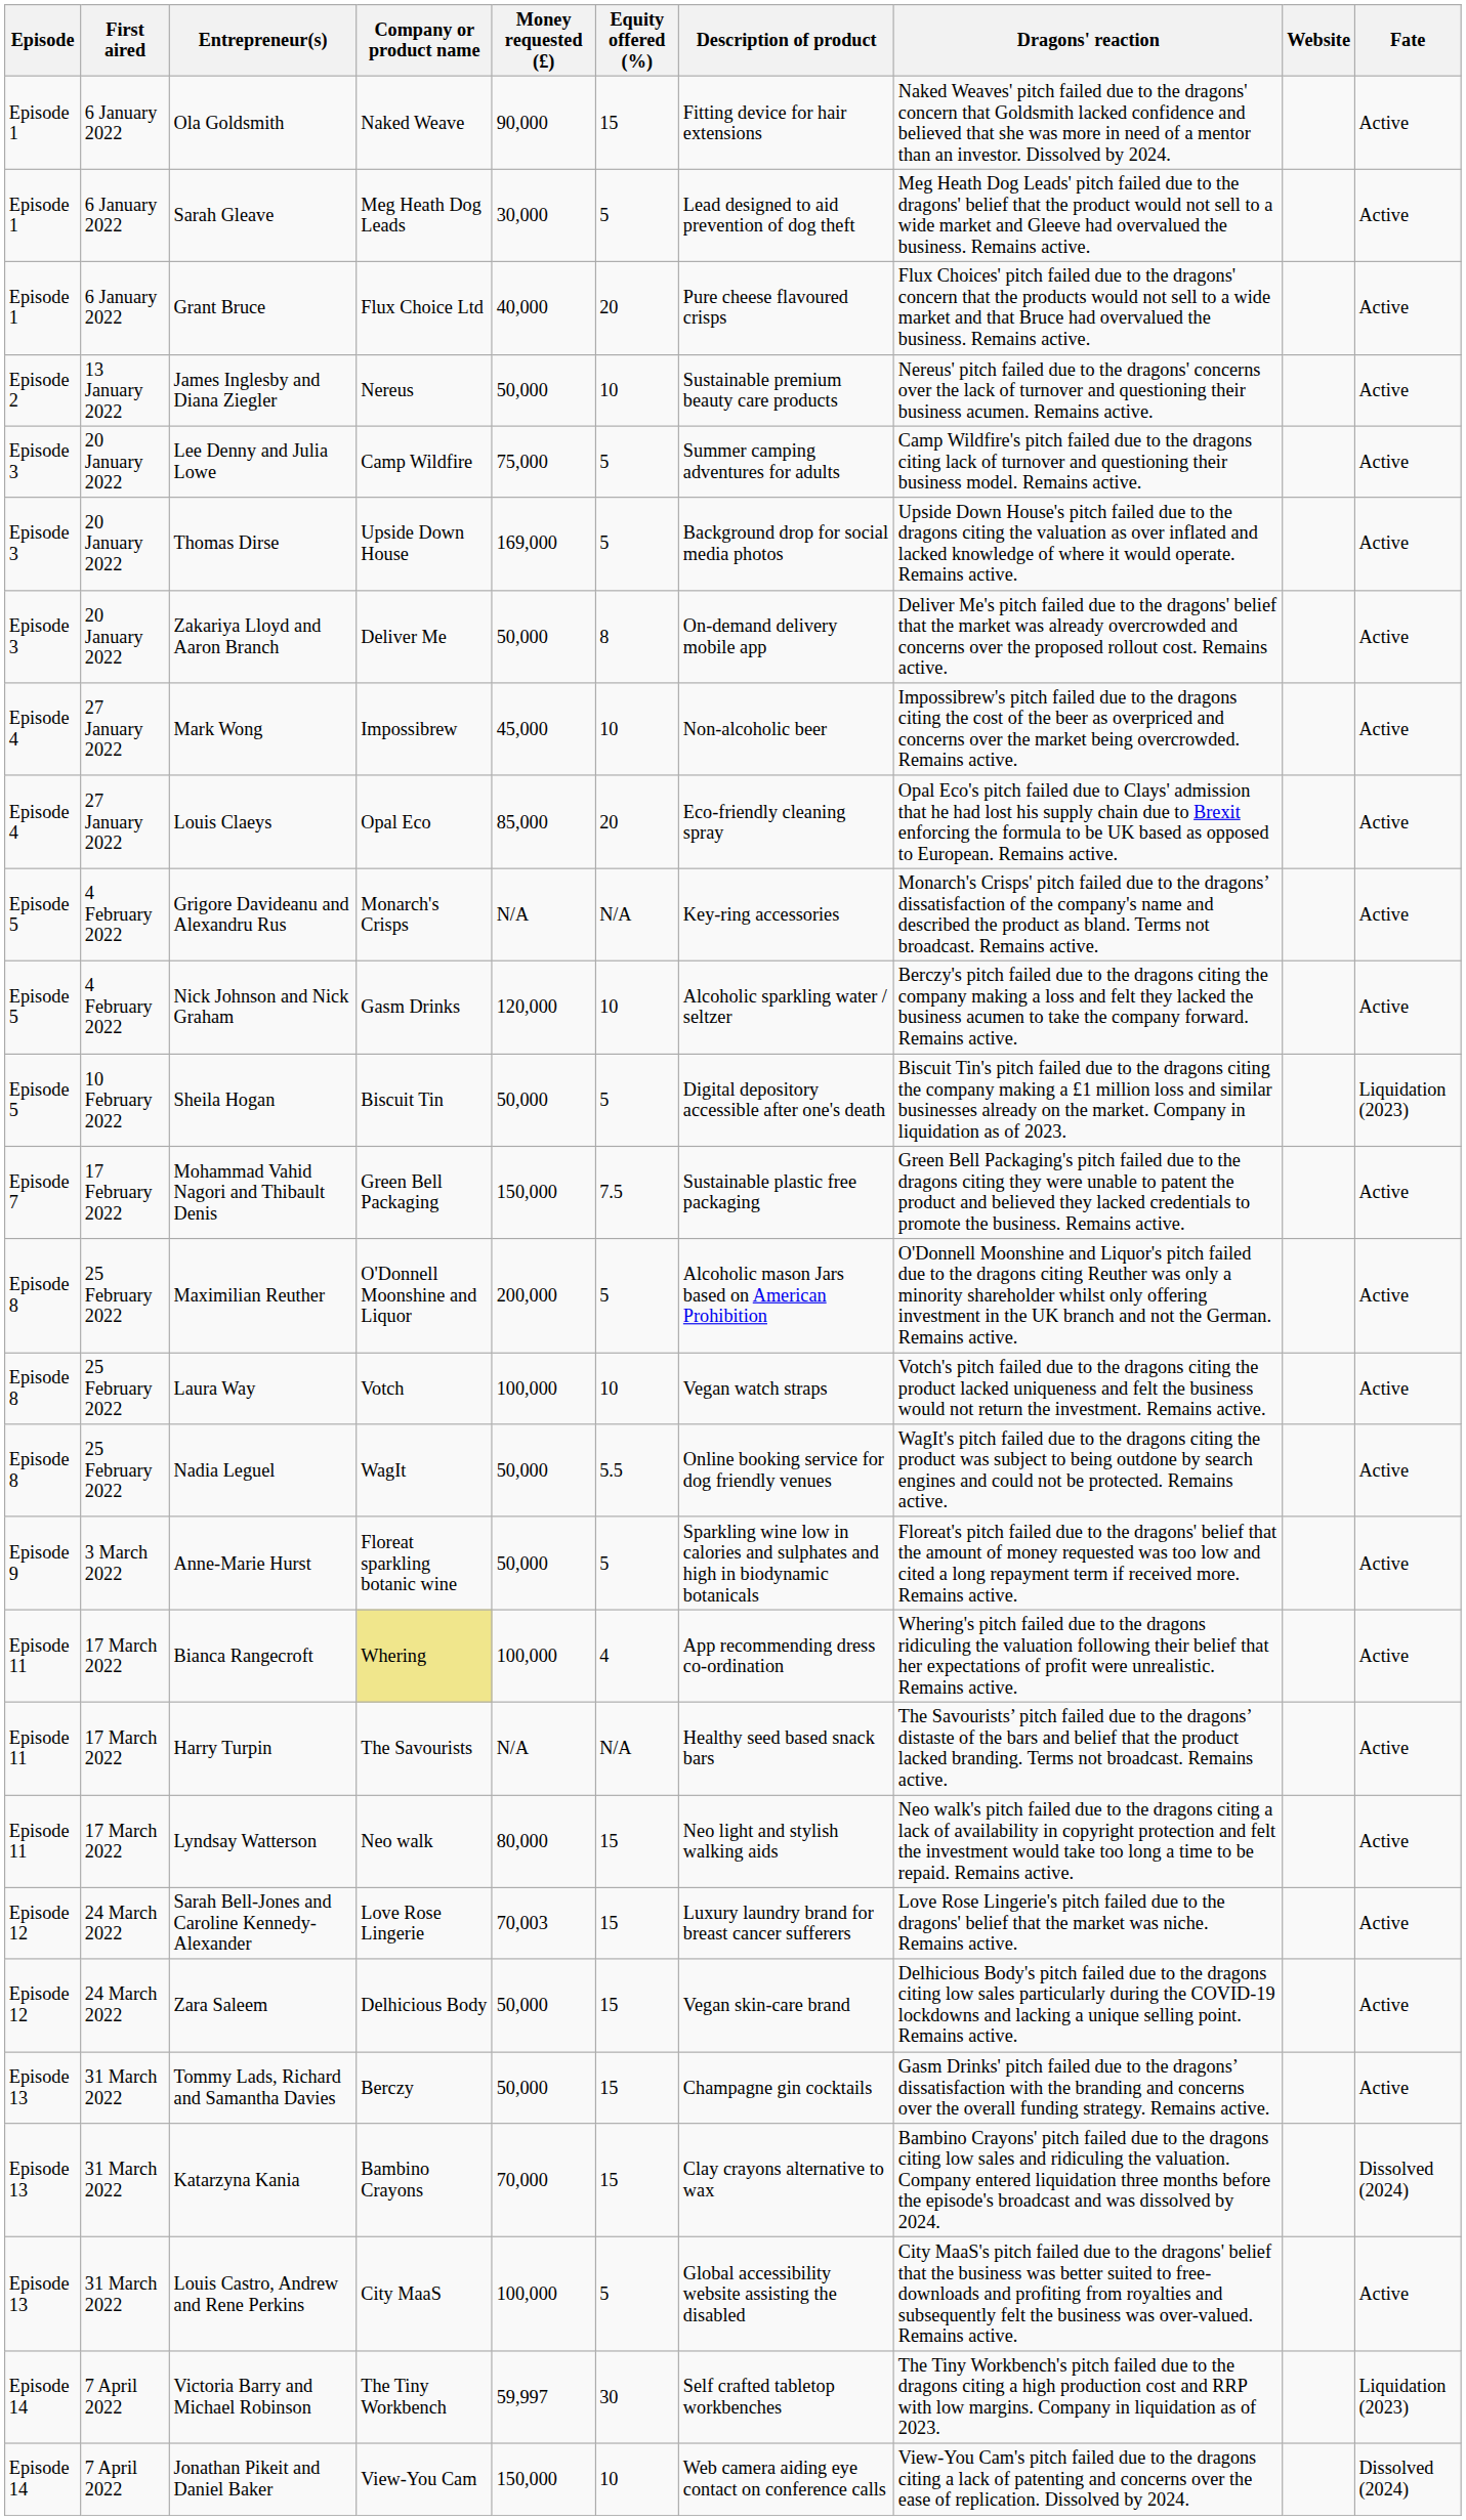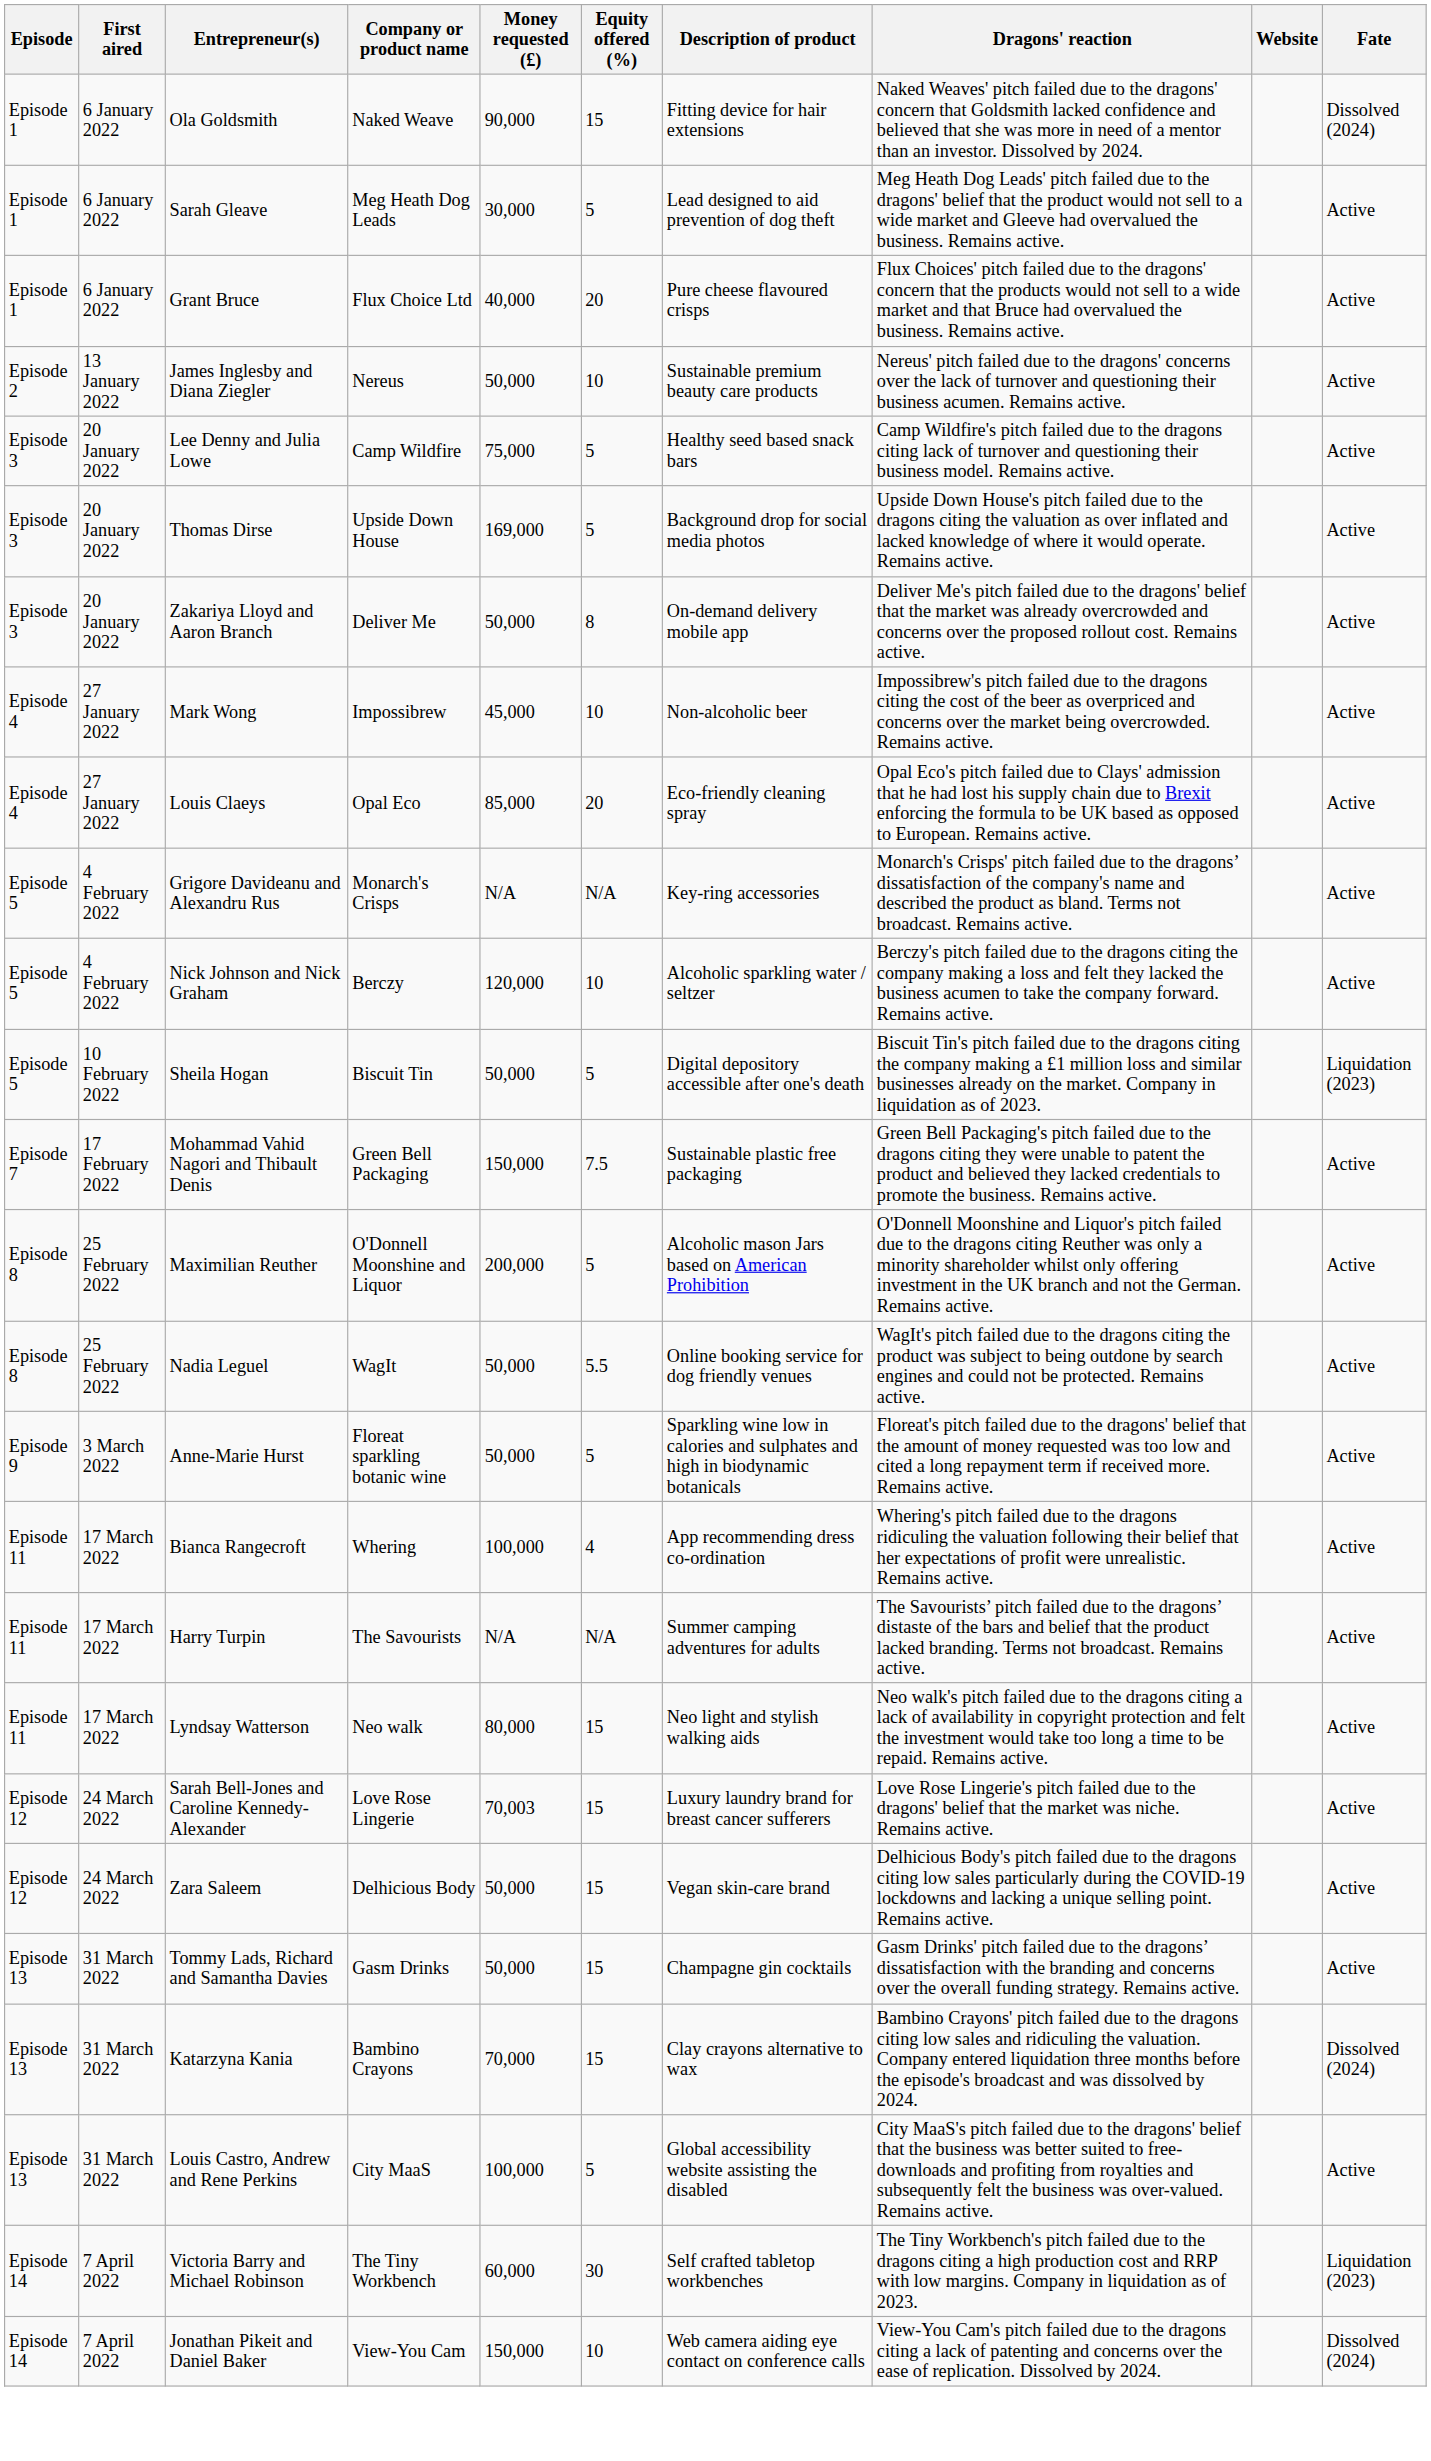 <table class="wikitable sortable">
 <tr>
 <th>Episode</th>
 <th>First aired</th>
 <th>Entrepreneur(s)</th>
 <th>Company or product name</th>
 <th>Money requested (£)</th>
 <th>Equity offered (%)</th>
 <th>Description of product</th>
 <th>Dragons' reaction</th>
 <th>Website</th>
 <th>Fate</th>
 </tr>
 <tr>
 <td>Episode 1</td>
 <td>6 January 2022</td>
 <td>Ola Goldsmith</td>
 <td>Naked Weave</td>
 <td>90,000</td>
 <td>15</td>
 <td>Fitting device for hair extensions</td>
 <td>Naked Weaves' pitch failed due to the dragons' concern that Goldsmith lacked confidence and believed that she was more in need of a mentor than an investor. Dissolved by 2024.</td>
 <td></td>
-<td>Active </td>
+<td>Dissolved (2024) </td>
 </tr>
 <tr>
 <td>Episode 1</td>
 <td>6 January 2022</td>
 <td>Sarah Gleave</td>
 <td>Meg Heath Dog Leads</td>
 <td>30,000</td>
 <td>5</td>
 <td>Lead designed to aid prevention of dog theft</td>
 <td>Meg Heath Dog Leads' pitch failed due to the dragons' belief that the product would not sell to a wide market and Gleeve had overvalued the business. Remains active.</td>
 <td></td>
 <td>Active </td>
 </tr>
 <tr>
 <td>Episode 1</td>
 <td>6 January 2022</td>
 <td>Grant Bruce</td>
 <td>Flux Choice Ltd</td>
 <td>40,000</td>
 <td>20</td>
 <td>Pure cheese flavoured crisps</td>
 <td>Flux Choices' pitch failed due to the dragons' concern that the products would not sell to a wide market and that Bruce had overvalued the business. Remains active.</td>
 <td></td>
 <td>Active </td>
 </tr>
 <tr>
 <td>Episode 2</td>
 <td>13 January 2022</td>
 <td>James Inglesby and Diana Ziegler</td>
 <td>Nereus</td>
 <td>50,000</td>
 <td>10</td>
 <td>Sustainable premium beauty care products</td>
 <td>Nereus' pitch failed due to the dragons' concerns over the lack of turnover and questioning their business acumen. Remains active.</td>
 <td></td>
 <td>Active </td>
 </tr>
 <tr>
 <td>Episode 3</td>
 <td>20 January 2022</td>
 <td>Lee Denny and Julia Lowe</td>
 <td>Camp Wildfire</td>
 <td>75,000</td>
 <td>5</td>
-<td>Summer camping adventures for adults</td>
+<td>Healthy seed based snack bars</td>
 <td>Camp Wildfire's pitch failed due to the dragons citing lack of turnover and questioning their business model. Remains active.</td>
 <td></td>
 <td>Active </td>
 </tr>
 <tr>
 <td>Episode 3</td>
 <td>20 January 2022</td>
 <td>Thomas Dirse</td>
 <td>Upside Down House</td>
 <td>169,000</td>
 <td>5</td>
 <td>Background drop for social media photos</td>
 <td>Upside Down House's pitch failed due to the dragons citing the valuation as over inflated and lacked knowledge of where it would operate. Remains active.</td>
 <td></td>
 <td>Active </td>
 </tr>
 <tr>
 <td>Episode 3</td>
 <td>20 January 2022</td>
 <td>Zakariya Lloyd and Aaron Branch</td>
 <td>Deliver Me</td>
 <td>50,000</td>
 <td>8</td>
 <td>On-demand delivery mobile app</td>
 <td>Deliver Me's pitch failed due to the dragons' belief that the market was already overcrowded and concerns over the proposed rollout cost. Remains active.</td>
 <td></td>
 <td>Active </td>
 </tr>
 <tr>
 <td>Episode 4</td>
 <td>27 January 2022</td>
 <td>Mark Wong</td>
 <td>Impossibrew</td>
 <td>45,000</td>
 <td>10</td>
 <td>Non-alcoholic beer</td>
 <td>Impossibrew's pitch failed due to the dragons citing the cost of the beer as overpriced and concerns over the market being overcrowded. Remains active.</td>
 <td></td>
 <td>Active </td>
 </tr>
 <tr>
 <td>Episode 4</td>
 <td>27 January 2022</td>
 <td>Louis Claeys</td>
 <td>Opal Eco</td>
 <td>85,000</td>
 <td>20</td>
 <td>Eco-friendly cleaning spray</td>
 <td>Opal Eco's pitch failed due to Clays' admission that he had lost his supply chain due to <a href='#'>Brexit</a> enforcing the formula to be UK based as opposed to European. Remains active.</td>
 <td></td>
 <td>Active </td>
 </tr>
 <tr>
 <td>Episode 5</td>
 <td>4 February 2022</td>
 <td>Grigore Davideanu and Alexandru Rus</td>
 <td>Monarch's Crisps</td>
 <td>N/A</td>
 <td>N/A</td>
 <td>Key-ring accessories</td>
 <td>Monarch's Crisps' pitch failed due to the dragons’ dissatisfaction of the company's name and described the product as bland. Terms not broadcast. Remains active.</td>
 <td></td>
 <td>Active </td>
 </tr>
 <tr>
 <td>Episode 5</td>
 <td>4 February 2022</td>
 <td>Nick Johnson and Nick Graham</td>
-<td>Gasm Drinks</td>
+<td>Berczy</td>
 <td>120,000</td>
 <td>10</td>
 <td>Alcoholic sparkling water / seltzer</td>
 <td>Berczy's pitch failed due to the dragons citing the company making a loss and felt they lacked the business acumen to take the company forward. Remains active.</td>
 <td></td>
 <td>Active </td>
 </tr>
 <tr>
 <td>Episode 5</td>
 <td>10 February 2022</td>
 <td>Sheila Hogan</td>
 <td>Biscuit Tin</td>
 <td>50,000</td>
 <td>5</td>
 <td>Digital depository accessible after one's death</td>
 <td>Biscuit Tin's pitch failed due to the dragons citing the company making a £1 million loss and similar businesses already on the market. Company in liquidation as of 2023.</td>
 <td></td>
 <td>Liquidation (2023) </td>
 </tr>
 <tr>
 <td>Episode 7</td>
 <td>17 February 2022</td>
 <td>Mohammad Vahid Nagori and Thibault Denis</td>
 <td>Green Bell Packaging</td>
 <td>150,000</td>
 <td>7.5</td>
 <td>Sustainable plastic free packaging</td>
 <td>Green Bell Packaging's pitch failed due to the dragons citing they were unable to patent the product and believed they lacked credentials to promote the business. Remains active.</td>
 <td></td>
 <td>Active </td>
 </tr>
 <tr>
 <td>Episode 8</td>
 <td>25 February 2022</td>
 <td>Maximilian Reuther</td>
 <td>O'Donnell Moonshine and Liquor</td>
 <td>200,000</td>
 <td>5</td>
 <td>Alcoholic mason Jars based on <a href='#'>American Prohibition</a></td>
 <td>O'Donnell Moonshine and Liquor's pitch failed due to the dragons citing Reuther was only a minority shareholder whilst only offering investment in the UK branch and not the German. Remains active.</td>
 <td></td>
 <td>Active </td>
 </tr>
 <tr>
 <td>Episode 8</td>
 <td>25 February 2022</td>
-<td>Laura Way</td>
-<td>Votch</td>
-<td>100,000</td>
-<td>10</td>
-<td>Vegan watch straps</td>
-<td>Votch's pitch failed due to the dragons citing the product lacked uniqueness and felt the business would not return the investment. Remains active.</td>
-<td></td>
-<td>Active </td>
-</tr>
-<tr>
-<td>Episode 8</td>
-<td>25 February 2022</td>
 <td>Nadia Leguel</td>
 <td>WagIt</td>
 <td>50,000</td>
 <td>5.5</td>
 <td>Online booking service for dog friendly venues</td>
 <td>WagIt's pitch failed due to the dragons citing the product was subject to being outdone by search engines and could not be protected. Remains active.</td>
 <td></td>
 <td>Active </td>
 </tr>
 <tr>
 <td>Episode 9</td>
 <td>3 March 2022</td>
 <td>Anne-Marie Hurst</td>
 <td>Floreat sparkling botanic wine</td>
 <td>50,000</td>
 <td>5</td>
 <td>Sparkling wine low in calories and sulphates and high in biodynamic botanicals</td>
 <td>Floreat's pitch failed due to the dragons' belief that the amount of money requested was too low and cited a long repayment term if received more. Remains active.</td>
 <td></td>
 <td>Active </td>
 </tr>
 <tr>
 <td>Episode 11</td>
 <td>17 March 2022</td>
 <td>Bianca Rangecroft</td>
-<td style="background: khaki;">Whering</td>
+<td>Whering</td>
 <td>100,000</td>
 <td>4</td>
 <td>App recommending dress co-ordination</td>
 <td>Whering's pitch failed due to the dragons ridiculing the valuation following their belief that her expectations of profit were unrealistic. Remains active.</td>
 <td></td>
 <td>Active </td>
 </tr>
 <tr>
 <td>Episode 11</td>
 <td>17 March 2022</td>
 <td>Harry Turpin</td>
 <td>The Savourists</td>
 <td>N/A</td>
 <td>N/A</td>
-<td>Healthy seed based snack bars</td>
+<td>Summer camping adventures for adults</td>
 <td>The Savourists’ pitch failed due to the dragons’ distaste of the bars and belief that the product lacked branding. Terms not broadcast. Remains active.</td>
 <td></td>
 <td>Active </td>
 </tr>
 <tr>
 <td>Episode 11</td>
 <td>17 March 2022</td>
 <td>Lyndsay Watterson</td>
 <td>Neo walk</td>
 <td>80,000</td>
 <td>15</td>
 <td>Neo light and stylish walking aids</td>
 <td>Neo walk's pitch failed due to the dragons citing a lack of availability in copyright protection and felt the investment would take too long a time to be repaid. Remains active.</td>
 <td></td>
 <td>Active </td>
 </tr>
 <tr>
 <td>Episode 12</td>
 <td>24 March 2022</td>
 <td>Sarah Bell-Jones and Caroline Kennedy-Alexander</td>
 <td>Love Rose Lingerie</td>
 <td>70,003</td>
 <td>15</td>
 <td>Luxury laundry brand for breast cancer sufferers</td>
 <td>Love Rose Lingerie's pitch failed due to the dragons' belief that the market was niche. Remains active.</td>
 <td></td>
 <td>Active </td>
 </tr>
 <tr>
 <td>Episode 12</td>
 <td>24 March 2022</td>
 <td>Zara Saleem</td>
 <td>Delhicious Body</td>
 <td>50,000</td>
 <td>15</td>
 <td>Vegan skin-care brand</td>
 <td>Delhicious Body's pitch failed due to the dragons citing low sales particularly during the COVID-19 lockdowns and lacking a unique selling point. Remains active.</td>
 <td></td>
 <td>Active </td>
 </tr>
 <tr>
 <td>Episode 13</td>
 <td>31 March 2022</td>
 <td>Tommy Lads, Richard and Samantha Davies</td>
-<td>Berczy</td>
+<td>Gasm Drinks</td>
 <td>50,000</td>
 <td>15</td>
 <td>Champagne gin cocktails</td>
 <td>Gasm Drinks' pitch failed due to the dragons’ dissatisfaction with the branding and concerns over the overall funding strategy. Remains active.</td>
 <td></td>
 <td>Active </td>
 </tr>
 <tr>
 <td>Episode 13</td>
 <td>31 March 2022</td>
 <td>Katarzyna Kania</td>
 <td>Bambino Crayons</td>
 <td>70,000</td>
 <td>15</td>
 <td>Clay crayons alternative to wax</td>
 <td>Bambino Crayons' pitch failed due to the dragons citing low sales and ridiculing the valuation. Company entered liquidation three months before the episode's broadcast and was dissolved by 2024.</td>
 <td></td>
 <td>Dissolved (2024) </td>
 </tr>
 <tr>
 <td>Episode 13</td>
 <td>31 March 2022</td>
 <td>Louis Castro, Andrew and Rene Perkins</td>
 <td>City MaaS</td>
 <td>100,000</td>
 <td>5</td>
 <td>Global accessibility website assisting the disabled</td>
 <td>City MaaS's pitch failed due to the dragons' belief that the business was better suited to free-downloads and profiting from royalties and subsequently felt the business was over-valued. Remains active.</td>
 <td></td>
 <td>Active </td>
 </tr>
 <tr>
 <td>Episode 14</td>
 <td>7 April 2022</td>
 <td>Victoria Barry and Michael Robinson</td>
 <td>The Tiny Workbench</td>
-<td>59,997</td>
+<td>60,000</td>
 <td>30</td>
 <td>Self crafted tabletop workbenches</td>
 <td>The Tiny Workbench's pitch failed due to the dragons citing a high production cost and RRP with low margins. Company in liquidation as of 2023.</td>
 <td></td>
 <td>Liquidation (2023) </td>
 </tr>
 <tr>
 <td>Episode 14</td>
 <td>7 April 2022</td>
 <td>Jonathan Pikeit and Daniel Baker</td>
 <td>View-You Cam</td>
 <td>150,000</td>
 <td>10</td>
 <td>Web camera aiding eye contact on conference calls</td>
 <td>View-You Cam's pitch failed due to the dragons citing a lack of patenting and concerns over the ease of replication. Dissolved by 2024.</td>
 <td></td>
 <td>Dissolved (2024) </td>
 </tr>
 </table>
